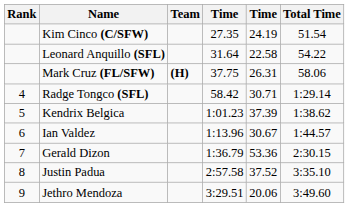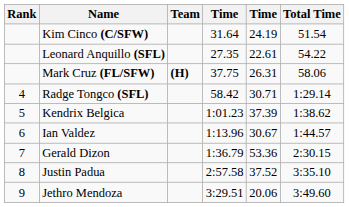 <table class="wikitable" style="text-align:center">
 <tr>
 <th>Rank</th>
 <th>Name</th>
 <th>Team</th>
 <th> Time</th>
 <th> Time</th>
 <th>Total Time</th>
 </tr>
 <tr>
 <td></td>
 <td align="left">Kim Cinco <strong>(C/SFW)</strong></td>
 <td align="left"></td>
-<td>27.35</td>
+<td>31.64</td>
 <td>24.19</td>
 <td>51.54</td>
 </tr>
 <tr>
 <td></td>
 <td align="left">Leonard Anquillo <strong>(SFL)</strong></td>
 <td align="left"></td>
-<td>31.64</td>
-<td>22.58</td>
+<td>27.35</td>
+<td>22.61</td>
 <td>54.22</td>
 </tr>
 <tr>
 <td></td>
 <td align="left">Mark Cruz <strong>(FL/SFW)</strong></td>
 <td align="left"> <strong>(H)</strong></td>
 <td>37.75</td>
 <td>26.31</td>
 <td>58.06</td>
 </tr>
 <tr>
 <td>4</td>
 <td align="left">Radge Tongco <strong>(SFL)</strong></td>
 <td align="left"></td>
 <td>58.42</td>
 <td>30.71</td>
 <td>1:29.14</td>
 </tr>
 <tr>
 <td>5</td>
 <td align="left">Kendrix Belgica</td>
 <td align="left"></td>
 <td>1:01.23</td>
 <td>37.39</td>
 <td>1:38.62</td>
 </tr>
 <tr>
 <td>6</td>
 <td align="left">Ian Valdez</td>
 <td align="left"></td>
 <td>1:13.96</td>
 <td>30.67</td>
 <td>1:44.57</td>
 </tr>
 <tr>
 <td>7</td>
 <td align="left">Gerald Dizon</td>
 <td align="left"></td>
 <td>1:36.79</td>
 <td>53.36</td>
 <td>2:30.15</td>
 </tr>
 <tr>
 <td>8</td>
 <td align="left">Justin Padua</td>
 <td align="left"></td>
 <td>2:57.58</td>
 <td>37.52</td>
 <td>3:35.10</td>
 </tr>
 <tr>
 <td>9</td>
 <td align="left">Jethro Mendoza</td>
 <td align="left"></td>
 <td>3:29.51</td>
 <td>20.06</td>
 <td>3:49.60</td>
 </tr>
 </table>
